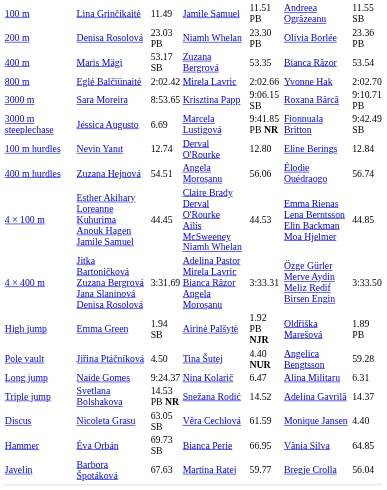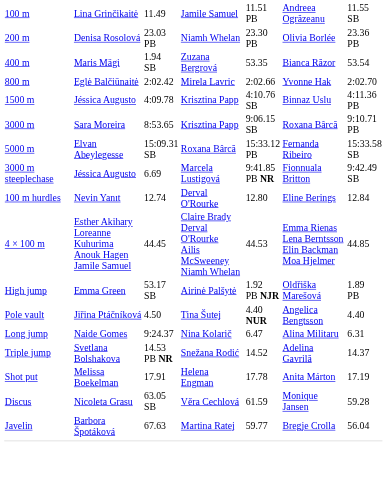 <table>
 <tr>
 <td><a href='#'>100 m</a></td>
 <td><a href='#'>Lina Grinčikaitė</a> <br></td>
 <td>11.49</td>
 <td><a href='#'>Jamile Samuel</a> <br></td>
 <td>11.51<br>PB</td>
 <td><a href='#'>Andreea Ogrăzeanu</a> <br></td>
 <td>11.55<br>SB</td>
 </tr>
 <tr>
 <td><a href='#'>200 m</a></td>
 <td><a href='#'>Denisa Rosolová</a> <br></td>
 <td>23.03<br>PB</td>
 <td><a href='#'>Niamh Whelan</a> <br></td>
 <td>23.30<br>PB</td>
 <td><a href='#'>Olivia Borlée</a> <br></td>
 <td>23.36<br>PB</td>
 </tr>
 <tr>
 <td><a href='#'>400 m</a></td>
 <td><a href='#'>Maris Mägi</a> <br></td>
-<td>53.17<br>SB</td>
+<td>1.94<br>SB</td>
 <td><a href='#'>Zuzana Bergrová</a> <br></td>
 <td>53.35</td>
 <td><a href='#'>Bianca Răzor</a> <br></td>
 <td>53.54</td>
 </tr>
 <tr>
 <td><a href='#'>800 m</a></td>
 <td><a href='#'>Eglė Balčiūnaitė</a> <br></td>
 <td>2:02.42</td>
 <td><a href='#'>Mirela Lavric</a> <br></td>
 <td>2:02.66</td>
 <td><a href='#'>Yvonne Hak</a> <br></td>
 <td>2:02.70</td>
 </tr>
 <tr>
+<td><a href='#'>1500 m</a></td>
+<td><a href='#'>Jéssica Augusto</a> <br></td>
+<td>4:09.78</td>
+<td><a href='#'>Krisztina Papp</a> <br></td>
+<td>4:10.76<br>SB</td>
+<td><a href='#'>Binnaz Uslu</a> <br></td>
+<td>4:11.36<br>PB</td>
+</tr>
+<tr>
 <td><a href='#'>3000 m</a></td>
 <td><a href='#'>Sara Moreira</a> <br></td>
 <td>8:53.65</td>
 <td><a href='#'>Krisztina Papp</a> <br></td>
 <td>9:06.15<br>SB</td>
 <td><a href='#'>Roxana Bârcă</a> <br></td>
 <td>9:10.71<br>PB</td>
+</tr>
+<tr>
+<td><a href='#'>5000 m</a></td>
+<td><a href='#'>Elvan Abeylegesse</a> <br></td>
+<td>15:09.31<br>SB</td>
+<td><a href='#'>Roxana Bârcă</a> <br></td>
+<td>15:33.12<br>PB</td>
+<td><a href='#'>Fernanda Ribeiro</a> <br></td>
+<td>15:33.58<br>SB</td>
 </tr>
 <tr>
 <td><a href='#'>3000 m steeplechase</a></td>
 <td><a href='#'>Jéssica Augusto</a> <br></td>
 <td>6.69</td>
 <td><a href='#'>Marcela Lustigová</a> <br></td>
 <td>9:41.85<br>PB	<strong>NR</strong></td>
 <td><a href='#'>Fionnuala Britton</a> <br></td>
 <td>9:42.49<br>SB</td>
 </tr>
 <tr>
 <td><a href='#'>100 m hurdles</a></td>
 <td><a href='#'>Nevin Yanıt</a> <br></td>
 <td>12.74</td>
 <td><a href='#'>Derval O'Rourke</a> <br></td>
 <td>12.80</td>
 <td><a href='#'>Eline Berings</a> <br></td>
 <td>12.84</td>
 </tr>
 <tr>
-<td><a href='#'>400 m hurdles</a></td>
-<td><a href='#'>Zuzana Hejnová</a> <br></td>
-<td>54.51</td>
-<td><a href='#'>Angela Moroșanu</a> <br></td>
-<td>56.06</td>
-<td><a href='#'>Élodie Ouédraogo</a> <br></td>
-<td>56.74</td>
-</tr>
-<tr>
 <td><a href='#'>4 × 100 m</a></td>
 <td><a href='#'>Esther Akihary</a><br><a href='#'>Loreanne Kuhurima</a><br><a href='#'>Anouk Hagen</a><br><a href='#'>Jamile Samuel</a> <br></td>
 <td>44.45</td>
 <td><a href='#'>Claire Brady</a><br><a href='#'>Derval O'Rourke</a><br><a href='#'>Ailis McSweeney</a><br> <a href='#'>Niamh Whelan</a> <br></td>
 <td>44.53</td>
 <td><a href='#'>Emma Rienas</a><br><a href='#'>Lena Berntsson</a><br><a href='#'>Elin Backman</a><br><a href='#'>Moa Hjelmer</a> <br></td>
 <td>44.85</td>
 </tr>
 <tr>
-<td><a href='#'>4 × 400 m</a></td>
-<td><a href='#'>Jitka Bartoničková</a><br><a href='#'>Zuzana Bergrová</a><br><a href='#'>Jana Slaninová</a><br><a href='#'>Denisa Rosolová</a> <br></td>
-<td>3:31.69</td>
-<td><a href='#'>Adelina Pastor</a><br><a href='#'>Mirela Lavric</a><br><a href='#'>Bianca Răzor</a><br> <a href='#'>Angela Moroșanu</a> <br></td>
-<td>3:33.31</td>
-<td><a href='#'>Özge Gürler</a><br><a href='#'>Merve Aydin</a><br><a href='#'>Meliz Redif</a><br><a href='#'>Birsen Engin</a> <br></td>
-<td>3:33.50</td>
-</tr>
-<tr>
 <td><a href='#'>High jump</a></td>
 <td><a href='#'>Emma Green</a> <br></td>
-<td>1.94<br>SB</td>
+<td>53.17<br>SB</td>
 <td><a href='#'>Airinė Palšytė</a> <br></td>
 <td>1.92<br>PB <strong>NJR</strong></td>
 <td><a href='#'>Oldřiška Marešová</a> <br></td>
 <td>1.89<br>PB</td>
 </tr>
 <tr>
 <td><a href='#'>Pole vault</a></td>
 <td><a href='#'>Jiřina Ptáčníková</a> <br></td>
 <td>4.50</td>
 <td><a href='#'>Tina Šutej</a> <br></td>
 <td>4.40<br><strong>NUR</strong></td>
 <td><a href='#'>Angelica Bengtsson</a> <br></td>
-<td>59.28</td>
+<td>4.40</td>
 </tr>
 <tr>
 <td><a href='#'>Long jump</a></td>
 <td><a href='#'>Naide Gomes</a> <br></td>
 <td>9:24.37</td>
 <td><a href='#'>Nina Kolarič</a> <br></td>
 <td>6.47</td>
 <td><a href='#'>Alina Militaru</a> <br></td>
 <td>6.31</td>
 </tr>
 <tr>
 <td><a href='#'>Triple jump</a></td>
 <td><a href='#'>Svetlana Bolshakova</a> <br></td>
 <td>14.53<br>PB <strong>NR</strong></td>
 <td><a href='#'>Snežana Rodić</a> <br></td>
 <td>14.52</td>
 <td><a href='#'>Adelina Gavrilă</a> <br></td>
 <td>14.37</td>
 </tr>
 <tr>
+<td><a href='#'>Shot put</a></td>
+<td><a href='#'>Melissa Boekelman</a> <br></td>
+<td>17.91</td>
+<td><a href='#'>Helena Engman</a> <br></td>
+<td>17.78</td>
+<td><a href='#'>Anita Márton</a> <br></td>
+<td>17.19</td>
+</tr>
+<tr>
 <td><a href='#'>Discus</a></td>
 <td><a href='#'>Nicoleta Grasu</a> <br></td>
 <td>63.05<br>SB</td>
 <td><a href='#'>Věra Cechlová</a> <br></td>
 <td>61.59</td>
 <td><a href='#'>Monique Jansen</a> <br></td>
-<td>4.40</td>
-</tr>
-<tr>
-<td><a href='#'>Hammer</a></td>
-<td><a href='#'>Éva Orbán</a> <br></td>
-<td>69.73<br>SB</td>
-<td><a href='#'>Bianca Perie</a> <br></td>
-<td>66.95</td>
-<td><a href='#'>Vânia Silva</a> <br></td>
-<td>64.85</td>
+<td>59.28</td>
 </tr>
 <tr>
 <td><a href='#'>Javelin</a></td>
 <td><a href='#'>Barbora Špotáková</a> <br></td>
 <td>67.63</td>
 <td><a href='#'>Martina Ratej</a> <br></td>
 <td>59.77</td>
 <td><a href='#'>Bregje Crolla</a> <br></td>
 <td>56.04</td>
 </tr>
 <tr>
 </tr>
 <tr bgcolor= e8e8e8>
 <td colspan=7></td>
 </tr>
 </table>
